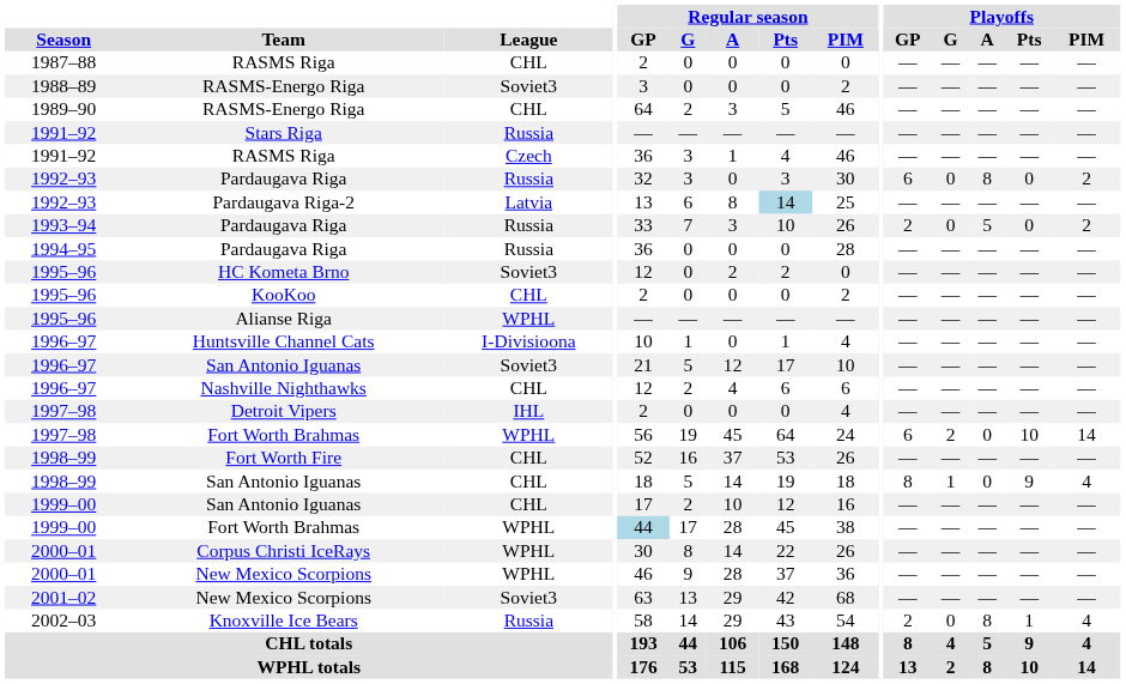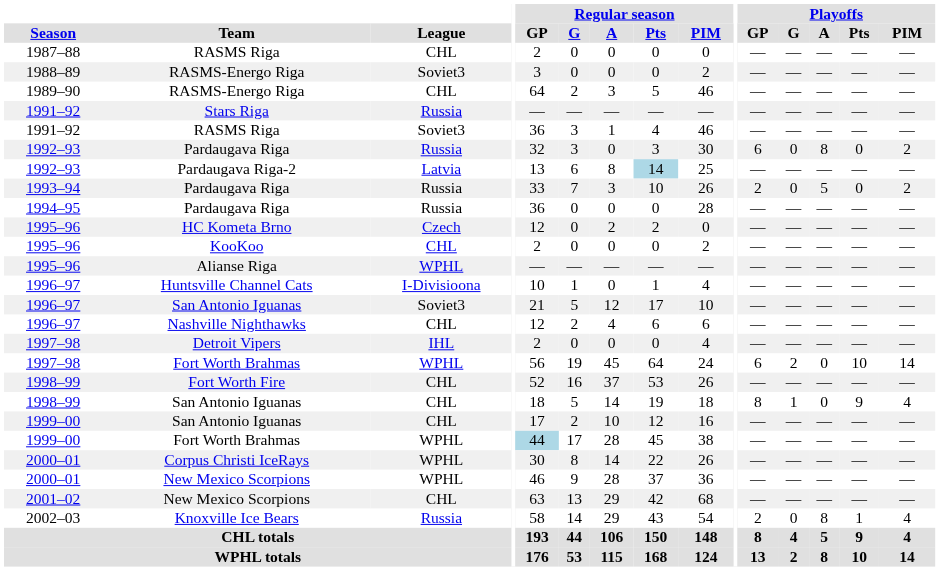 <table border="0" cellpadding="1" cellspacing="0" style="text-align:center; width:60em">
 <tr bgcolor="#e0e0e0">
 <th colspan="3" bgcolor="#ffffff"></th>
 <th rowspan="99" bgcolor="#ffffff"></th>
 <th colspan="5"><a href='#'>Regular season</a></th>
 <th rowspan="99" bgcolor="#ffffff"></th>
 <th colspan="5"><a href='#'>Playoffs</a></th>
 </tr>
 <tr bgcolor="#e0e0e0">
 <th><a href='#'>Season</a></th>
 <th>Team</th>
 <th>League</th>
 <th>GP</th>
 <th><a href='#'>G</a></th>
 <th><a href='#'>A</a></th>
 <th><a href='#'>Pts</a></th>
 <th><a href='#'>PIM</a></th>
 <th>GP</th>
 <th>G</th>
 <th>A</th>
 <th>Pts</th>
 <th>PIM</th>
 </tr>
 <tr>
 <td>1987–88</td>
 <td>RASMS Riga</td>
 <td>CHL</td>
 <td>2</td>
 <td>0</td>
 <td>0</td>
 <td>0</td>
 <td>0</td>
 <td>—</td>
 <td>—</td>
 <td>—</td>
 <td>—</td>
 <td>—</td>
 </tr>
 <tr bgcolor="#f0f0f0">
 <td>1988–89</td>
 <td>RASMS-Energo Riga</td>
 <td>Soviet3</td>
 <td>3</td>
 <td>0</td>
 <td>0</td>
 <td>0</td>
 <td>2</td>
 <td>—</td>
 <td>—</td>
 <td>—</td>
 <td>—</td>
 <td>—</td>
 </tr>
 <tr>
 <td>1989–90</td>
 <td>RASMS-Energo Riga</td>
 <td>CHL</td>
 <td>64</td>
 <td>2</td>
 <td>3</td>
 <td>5</td>
 <td>46</td>
 <td>—</td>
 <td>—</td>
 <td>—</td>
 <td>—</td>
 <td>—</td>
 </tr>
 <tr bgcolor="#f0f0f0">
 <td><a href='#'>1991–92</a></td>
 <td><a href='#'>Stars Riga</a></td>
 <td><a href='#'>Russia</a></td>
 <td>—</td>
 <td>—</td>
 <td>—</td>
 <td>—</td>
 <td>—</td>
 <td>—</td>
 <td>—</td>
 <td>—</td>
 <td>—</td>
 <td>—</td>
 </tr>
 <tr>
 <td>1991–92</td>
 <td>RASMS Riga</td>
-<td><a href='#'>Czech</a></td>
+<td>Soviet3</td>
 <td>36</td>
 <td>3</td>
 <td>1</td>
 <td>4</td>
 <td>46</td>
 <td>—</td>
 <td>—</td>
 <td>—</td>
 <td>—</td>
 <td>—</td>
 </tr>
 <tr bgcolor="#f0f0f0">
 <td><a href='#'>1992–93</a></td>
 <td>Pardaugava Riga</td>
 <td><a href='#'>Russia</a></td>
 <td>32</td>
 <td>3</td>
 <td>0</td>
 <td>3</td>
 <td>30</td>
 <td>6</td>
 <td>0</td>
 <td>8</td>
 <td>0</td>
 <td>2</td>
 </tr>
 <tr>
 <td><a href='#'>1992–93</a></td>
 <td>Pardaugava Riga-2</td>
 <td><a href='#'>Latvia</a></td>
 <td>13</td>
 <td>6</td>
 <td>8</td>
 <td style="background: lightblue;">14</td>
 <td>25</td>
 <td>—</td>
 <td>—</td>
 <td>—</td>
 <td>—</td>
 <td>—</td>
 </tr>
 <tr bgcolor="#f0f0f0">
 <td><a href='#'>1993–94</a></td>
 <td>Pardaugava Riga</td>
 <td>Russia</td>
 <td>33</td>
 <td>7</td>
 <td>3</td>
 <td>10</td>
 <td>26</td>
 <td>2</td>
 <td>0</td>
 <td>5</td>
 <td>0</td>
 <td>2</td>
 </tr>
 <tr>
 <td><a href='#'>1994–95</a></td>
 <td>Pardaugava Riga</td>
 <td>Russia</td>
 <td>36</td>
 <td>0</td>
 <td>0</td>
 <td>0</td>
 <td>28</td>
 <td>—</td>
 <td>—</td>
 <td>—</td>
 <td>—</td>
 <td>—</td>
 </tr>
 <tr bgcolor="#f0f0f0">
 <td><a href='#'>1995–96</a></td>
 <td><a href='#'>HC Kometa Brno</a></td>
-<td>Soviet3</td>
+<td><a href='#'>Czech</a></td>
 <td>12</td>
 <td>0</td>
 <td>2</td>
 <td>2</td>
 <td>0</td>
 <td>—</td>
 <td>—</td>
 <td>—</td>
 <td>—</td>
 <td>—</td>
 </tr>
 <tr>
 <td><a href='#'>1995–96</a></td>
 <td><a href='#'>KooKoo</a></td>
 <td><a href='#'>CHL</a></td>
 <td>2</td>
 <td>0</td>
 <td>0</td>
 <td>0</td>
 <td>2</td>
 <td>—</td>
 <td>—</td>
 <td>—</td>
 <td>—</td>
 <td>—</td>
 </tr>
 <tr bgcolor="#f0f0f0">
 <td><a href='#'>1995–96</a></td>
 <td>Alianse Riga</td>
 <td><a href='#'>WPHL</a></td>
 <td>—</td>
 <td>—</td>
 <td>—</td>
 <td>—</td>
 <td>—</td>
 <td>—</td>
 <td>—</td>
 <td>—</td>
 <td>—</td>
 <td>—</td>
 </tr>
 <tr>
 <td><a href='#'>1996–97</a></td>
 <td><a href='#'>Huntsville Channel Cats</a></td>
 <td><a href='#'>I-Divisioona</a></td>
 <td>10</td>
 <td>1</td>
 <td>0</td>
 <td>1</td>
 <td>4</td>
 <td>—</td>
 <td>—</td>
 <td>—</td>
 <td>—</td>
 <td>—</td>
 </tr>
 <tr bgcolor="#f0f0f0">
 <td><a href='#'>1996–97</a></td>
 <td><a href='#'>San Antonio Iguanas</a></td>
 <td>Soviet3</td>
 <td>21</td>
 <td>5</td>
 <td>12</td>
 <td>17</td>
 <td>10</td>
 <td>—</td>
 <td>—</td>
 <td>—</td>
 <td>—</td>
 <td>—</td>
 </tr>
 <tr>
 <td><a href='#'>1996–97</a></td>
 <td><a href='#'>Nashville Nighthawks</a></td>
 <td>CHL</td>
 <td>12</td>
 <td>2</td>
 <td>4</td>
 <td>6</td>
 <td>6</td>
 <td>—</td>
 <td>—</td>
 <td>—</td>
 <td>—</td>
 <td>—</td>
 </tr>
 <tr bgcolor="#f0f0f0">
 <td><a href='#'>1997–98</a></td>
 <td><a href='#'>Detroit Vipers</a></td>
 <td><a href='#'>IHL</a></td>
 <td>2</td>
 <td>0</td>
 <td>0</td>
 <td>0</td>
 <td>4</td>
 <td>—</td>
 <td>—</td>
 <td>—</td>
 <td>—</td>
 <td>—</td>
 </tr>
 <tr>
 <td><a href='#'>1997–98</a></td>
 <td><a href='#'>Fort Worth Brahmas</a></td>
 <td><a href='#'>WPHL</a></td>
 <td>56</td>
 <td>19</td>
 <td>45</td>
 <td>64</td>
 <td>24</td>
 <td>6</td>
 <td>2</td>
 <td>0</td>
 <td>10</td>
 <td>14</td>
 </tr>
 <tr bgcolor="#f0f0f0">
 <td><a href='#'>1998–99</a></td>
 <td><a href='#'>Fort Worth Fire</a></td>
 <td>CHL</td>
 <td>52</td>
 <td>16</td>
 <td>37</td>
 <td>53</td>
 <td>26</td>
 <td>—</td>
 <td>—</td>
 <td>—</td>
 <td>—</td>
 <td>—</td>
 </tr>
 <tr>
 <td><a href='#'>1998–99</a></td>
 <td>San Antonio Iguanas</td>
 <td>CHL</td>
 <td>18</td>
 <td>5</td>
 <td>14</td>
 <td>19</td>
 <td>18</td>
 <td>8</td>
 <td>1</td>
 <td>0</td>
 <td>9</td>
 <td>4</td>
 </tr>
 <tr bgcolor="#f0f0f0">
 <td><a href='#'>1999–00</a></td>
 <td>San Antonio Iguanas</td>
 <td>CHL</td>
 <td>17</td>
 <td>2</td>
 <td>10</td>
 <td>12</td>
 <td>16</td>
 <td>—</td>
 <td>—</td>
 <td>—</td>
 <td>—</td>
 <td>—</td>
 </tr>
 <tr>
 <td><a href='#'>1999–00</a></td>
 <td>Fort Worth Brahmas</td>
 <td>WPHL</td>
 <td style="background: lightblue;">44</td>
 <td>17</td>
 <td>28</td>
 <td>45</td>
 <td>38</td>
 <td>—</td>
 <td>—</td>
 <td>—</td>
 <td>—</td>
 <td>—</td>
 </tr>
 <tr bgcolor="#f0f0f0">
 <td><a href='#'>2000–01</a></td>
 <td><a href='#'>Corpus Christi IceRays</a></td>
 <td>WPHL</td>
 <td>30</td>
 <td>8</td>
 <td>14</td>
 <td>22</td>
 <td>26</td>
 <td>—</td>
 <td>—</td>
 <td>—</td>
 <td>—</td>
 <td>—</td>
 </tr>
 <tr>
 <td><a href='#'>2000–01</a></td>
 <td><a href='#'>New Mexico Scorpions</a></td>
 <td>WPHL</td>
 <td>46</td>
 <td>9</td>
 <td>28</td>
 <td>37</td>
 <td>36</td>
 <td>—</td>
 <td>—</td>
 <td>—</td>
 <td>—</td>
 <td>—</td>
 </tr>
 <tr bgcolor="#f0f0f0">
 <td><a href='#'>2001–02</a></td>
 <td>New Mexico Scorpions</td>
-<td>Soviet3</td>
+<td>CHL</td>
 <td>63</td>
 <td>13</td>
 <td>29</td>
 <td>42</td>
 <td>68</td>
 <td>—</td>
 <td>—</td>
 <td>—</td>
 <td>—</td>
 <td>—</td>
 </tr>
 <tr>
 <td>2002–03</td>
 <td><a href='#'>Knoxville Ice Bears</a></td>
 <td><a href='#'>Russia</a></td>
 <td>58</td>
 <td>14</td>
 <td>29</td>
 <td>43</td>
 <td>54</td>
 <td>2</td>
 <td>0</td>
 <td>8</td>
 <td>1</td>
 <td>4</td>
 </tr>
 <tr>
 </tr>
 <tr ALIGN="center" bgcolor="#e0e0e0">
 <th colspan="3">CHL totals</th>
 <th ALIGN="center">193</th>
 <th ALIGN="center">44</th>
 <th ALIGN="center">106</th>
 <th ALIGN="center">150</th>
 <th ALIGN="center">148</th>
 <th ALIGN="center">8</th>
 <th ALIGN="center">4</th>
 <th ALIGN="center">5</th>
 <th ALIGN="center">9</th>
 <th ALIGN="center">4</th>
 </tr>
 <tr>
 </tr>
 <tr ALIGN="center" bgcolor="#e0e0e0">
 <th colspan="3">WPHL totals</th>
 <th ALIGN="center">176</th>
 <th ALIGN="center">53</th>
 <th ALIGN="center">115</th>
 <th ALIGN="center">168</th>
 <th ALIGN="center">124</th>
 <th ALIGN="center">13</th>
 <th ALIGN="center">2</th>
 <th ALIGN="center">8</th>
 <th ALIGN="center">10</th>
 <th ALIGN="center">14</th>
 </tr>
 </table>
